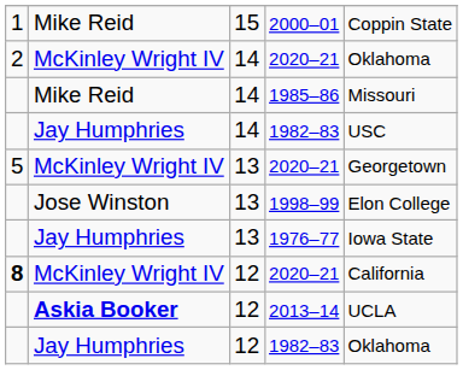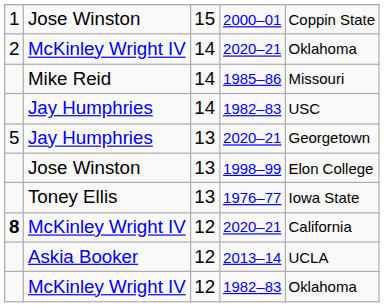 <table class="wikitable">
 <tr>
 </tr>
 <tr>
 <td>1</td>
-<td>Mike Reid</td>
+<td>Jose Winston</td>
 <td>15</td>
 <td style="font-size:80%;"><a href='#'>2000–01</a></td>
 <td style="font-size:80%;">Coppin State</td>
 </tr>
 <tr>
 <td>2</td>
 <td><a href='#'>McKinley Wright IV</a></td>
 <td>14</td>
 <td style="font-size:80%;"><a href='#'>2020–21</a></td>
 <td style="font-size:80%;">Oklahoma</td>
 </tr>
 <tr>
 <td></td>
 <td>Mike Reid</td>
 <td>14</td>
 <td style="font-size:80%;"><a href='#'>1985–86</a></td>
 <td style="font-size:80%;">Missouri</td>
 </tr>
 <tr>
 <td></td>
 <td><a href='#'>Jay Humphries</a></td>
 <td>14</td>
 <td style="font-size:80%;"><a href='#'>1982–83</a></td>
 <td style="font-size:80%;">USC</td>
 </tr>
 <tr>
 <td>5</td>
-<td><a href='#'>McKinley Wright IV</a></td>
+<td><a href='#'>Jay Humphries</a></td>
 <td>13</td>
 <td style="font-size:80%;"><a href='#'>2020–21</a></td>
 <td style="font-size:80%;">Georgetown</td>
 </tr>
 <tr>
 <td></td>
 <td>Jose Winston</td>
 <td>13</td>
 <td style="font-size:80%;"><a href='#'>1998–99</a></td>
 <td style="font-size:80%;">Elon College</td>
 </tr>
 <tr>
 <td></td>
-<td><a href='#'>Jay Humphries</a></td>
+<td>Toney Ellis</td>
 <td>13</td>
 <td style="font-size:80%;"><a href='#'>1976–77</a></td>
 <td style="font-size:80%;">Iowa State</td>
 </tr>
 <tr>
 <td><strong>8</strong></td>
 <td><a href='#'>McKinley Wright IV</a></td>
 <td>12</td>
 <td style="font-size:80%;"><a href='#'>2020–21</a></td>
 <td style="font-size:80%;">California</td>
 </tr>
 <tr>
 <td></td>
-<td><strong><a href='#'>Askia Booker</a></strong></td>
+<td><a href='#'>Askia Booker</a></td>
 <td>12</td>
 <td style="font-size:80%;"><a href='#'>2013–14</a></td>
 <td style="font-size:80%;">UCLA</td>
 </tr>
 <tr>
 <td></td>
-<td><a href='#'>Jay Humphries</a></td>
+<td><a href='#'>McKinley Wright IV</a></td>
 <td>12</td>
 <td style="font-size:80%;"><a href='#'>1982–83</a></td>
 <td style="font-size:80%;">Oklahoma</td>
 </tr>
 </table>
